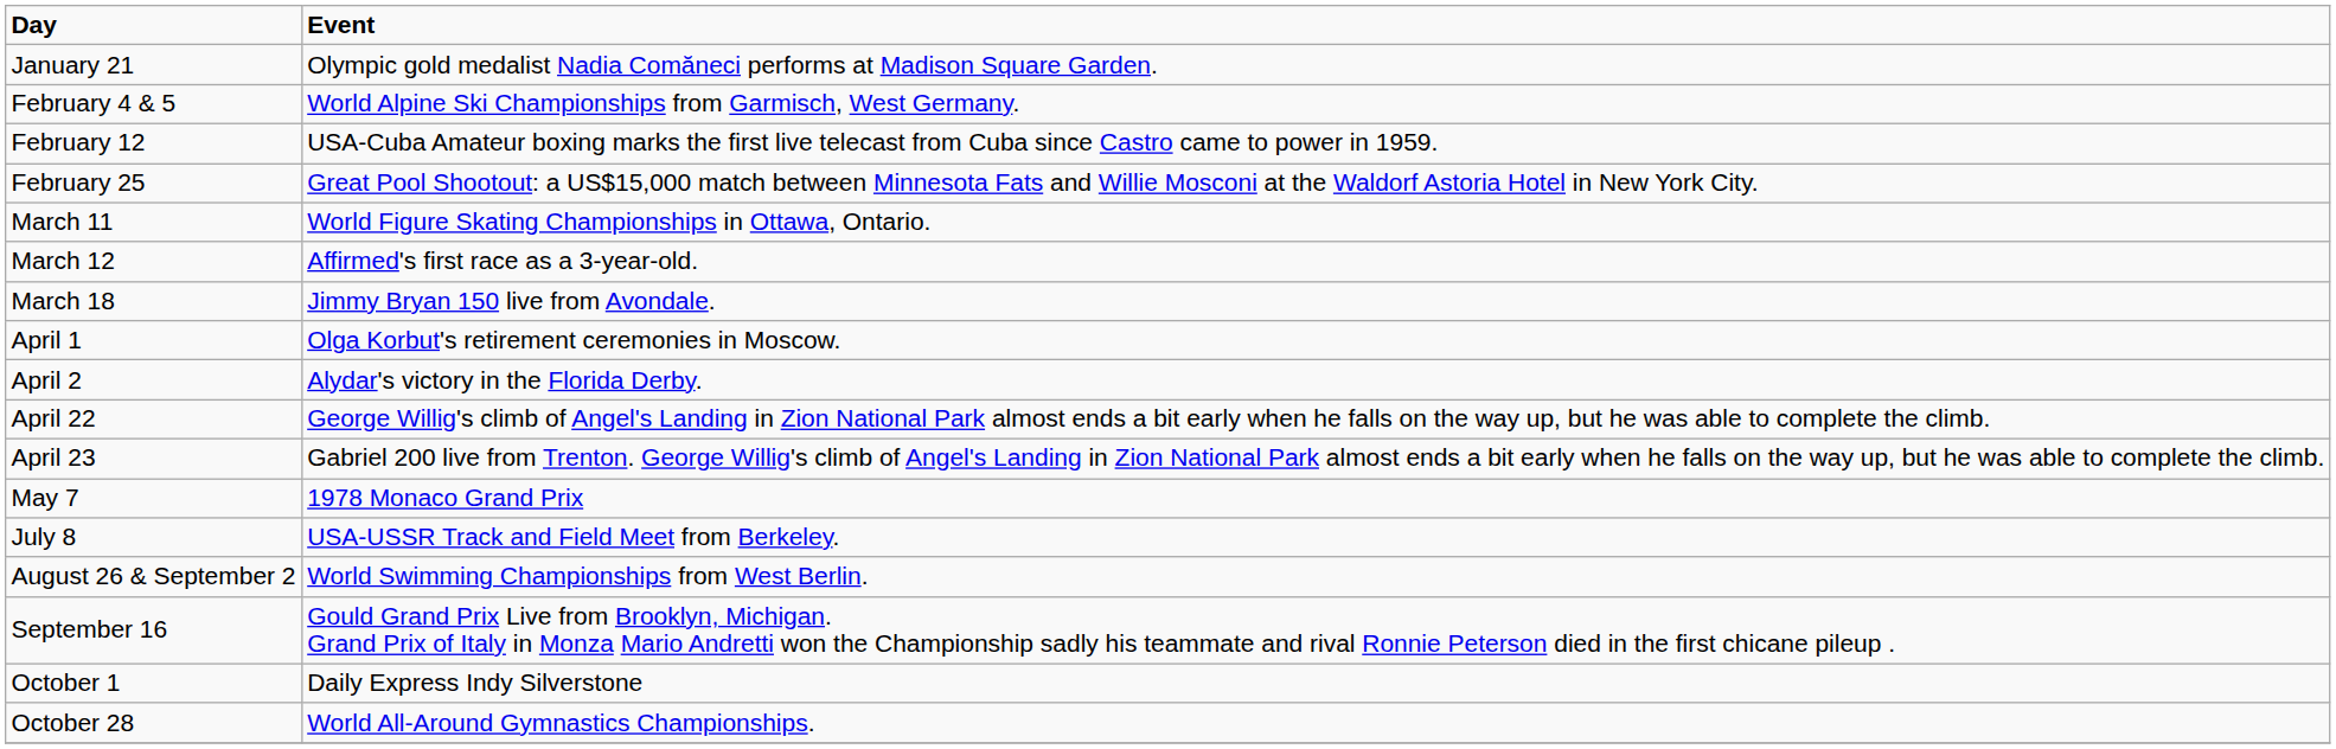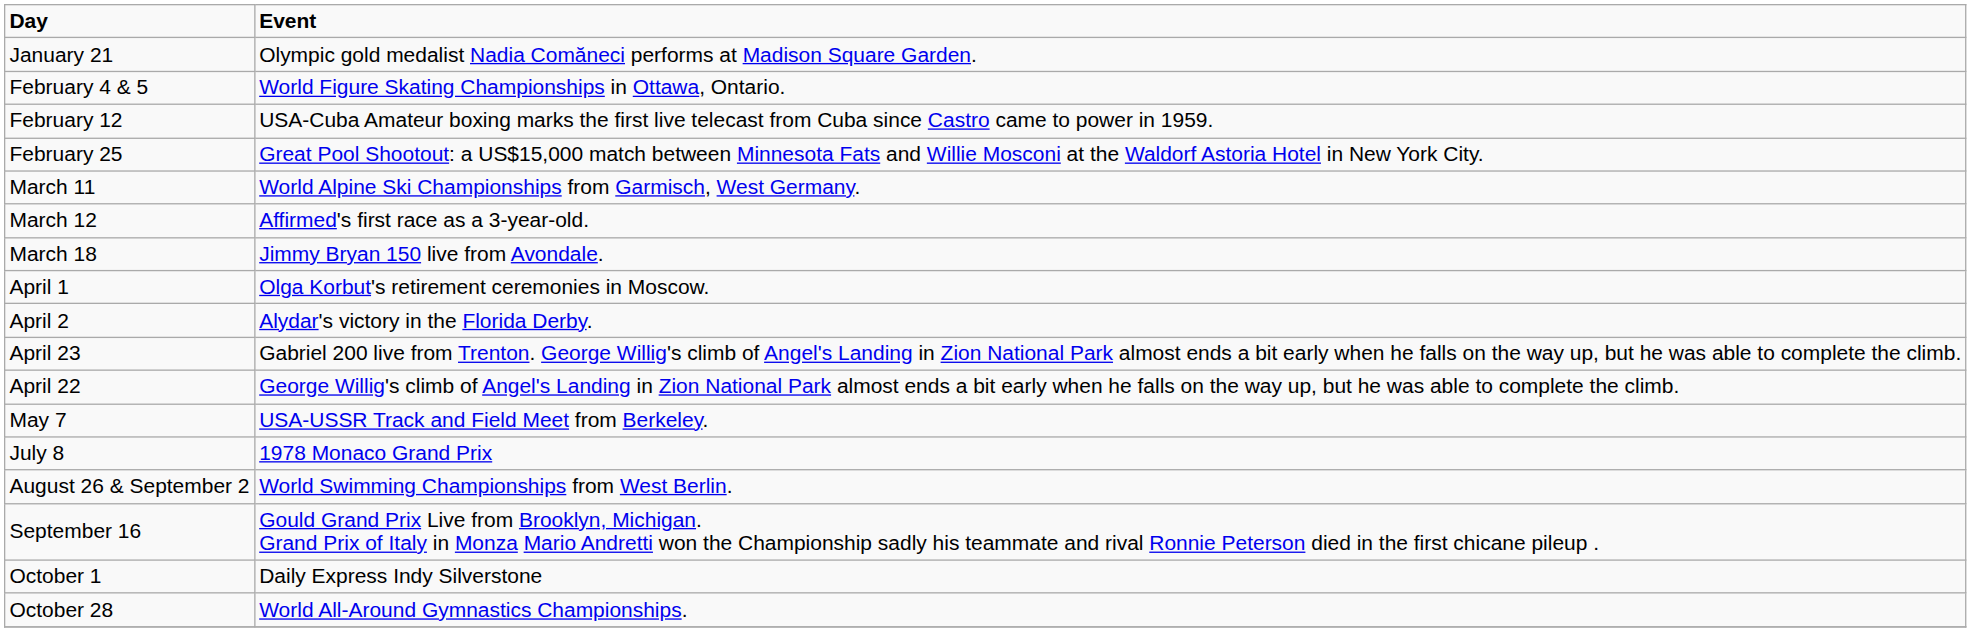 <table class="wikitable">
 <tr>
 <td><strong>Day</strong></td>
 <td><strong>Event</strong></td>
 </tr>
 <tr>
 <td>January 21</td>
 <td>Olympic gold medalist <a href='#'>Nadia Comăneci</a> performs at <a href='#'>Madison Square Garden</a>.</td>
 </tr>
 <tr>
 <td>February 4 & 5</td>
-<td><a href='#'>World Alpine Ski Championships</a> from <a href='#'>Garmisch</a>, <a href='#'>West Germany</a>.</td>
+<td><a href='#'>World Figure Skating Championships</a> in <a href='#'>Ottawa</a>, Ontario.</td>
 </tr>
 <tr>
 <td>February 12</td>
 <td>USA-Cuba Amateur boxing marks the first live telecast from Cuba since <a href='#'>Castro</a> came to power in 1959.</td>
 </tr>
 <tr>
 <td>February 25</td>
 <td><a href='#'>Great Pool Shootout</a>: a US$15,000 match between <a href='#'>Minnesota Fats</a> and <a href='#'>Willie Mosconi</a> at the <a href='#'>Waldorf Astoria Hotel</a> in New York City.</td>
 </tr>
 <tr>
 <td>March 11</td>
-<td><a href='#'>World Figure Skating Championships</a> in <a href='#'>Ottawa</a>, Ontario.</td>
+<td><a href='#'>World Alpine Ski Championships</a> from <a href='#'>Garmisch</a>, <a href='#'>West Germany</a>.</td>
 </tr>
 <tr>
 <td>March 12</td>
 <td><a href='#'>Affirmed</a>'s first race as a 3-year-old.</td>
 </tr>
 <tr>
 <td>March 18</td>
 <td><a href='#'>Jimmy Bryan 150</a> live from <a href='#'>Avondale</a>.</td>
 </tr>
 <tr>
 <td>April 1</td>
 <td><a href='#'>Olga Korbut</a>'s retirement ceremonies in Moscow.</td>
 </tr>
 <tr>
 <td>April 2</td>
 <td><a href='#'>Alydar</a>'s victory in the <a href='#'>Florida Derby</a>.</td>
 </tr>
 <tr>
+<td>April 23</td>
+<td>Gabriel 200 live from <a href='#'>Trenton</a>. <a href='#'>George Willig</a>'s climb of <a href='#'>Angel's Landing</a> in <a href='#'>Zion National Park</a> almost ends a bit early when he falls on the way up, but he was able to complete the climb.</td>
+</tr>
+<tr>
 <td>April 22</td>
 <td><a href='#'>George Willig</a>'s climb of <a href='#'>Angel's Landing</a> in <a href='#'>Zion National Park</a> almost ends a bit early when he falls on the way up, but he was able to complete the climb.</td>
 </tr>
 <tr>
-<td>April 23</td>
-<td>Gabriel 200 live from <a href='#'>Trenton</a>. <a href='#'>George Willig</a>'s climb of <a href='#'>Angel's Landing</a> in <a href='#'>Zion National Park</a> almost ends a bit early when he falls on the way up, but he was able to complete the climb.</td>
-</tr>
-<tr>
 <td>May 7</td>
-<td><a href='#'>1978 Monaco Grand Prix</a></td>
+<td><a href='#'>USA-USSR Track and Field Meet</a> from <a href='#'>Berkeley</a>.</td>
 </tr>
 <tr>
 <td>July 8</td>
-<td><a href='#'>USA-USSR Track and Field Meet</a> from <a href='#'>Berkeley</a>.</td>
+<td><a href='#'>1978 Monaco Grand Prix</a></td>
 </tr>
 <tr>
 <td>August 26 & September 2</td>
 <td><a href='#'>World Swimming Championships</a> from <a href='#'>West Berlin</a>.</td>
 </tr>
 <tr>
 <td>September 16</td>
 <td><a href='#'>Gould Grand Prix</a> Live from <a href='#'>Brooklyn, Michigan</a>. <br> <a href='#'>Grand Prix of Italy</a> in <a href='#'>Monza</a> <a href='#'>Mario Andretti</a> won the Championship sadly his teammate and rival <a href='#'>Ronnie Peterson</a> died in the first chicane pileup .</td>
 </tr>
 <tr>
 <td>October 1</td>
 <td>Daily Express Indy Silverstone</td>
 </tr>
 <tr>
 <td>October 28</td>
 <td><a href='#'>World All-Around Gymnastics Championships</a>.</td>
 </tr>
 <tr>
 </tr>
 </table>
